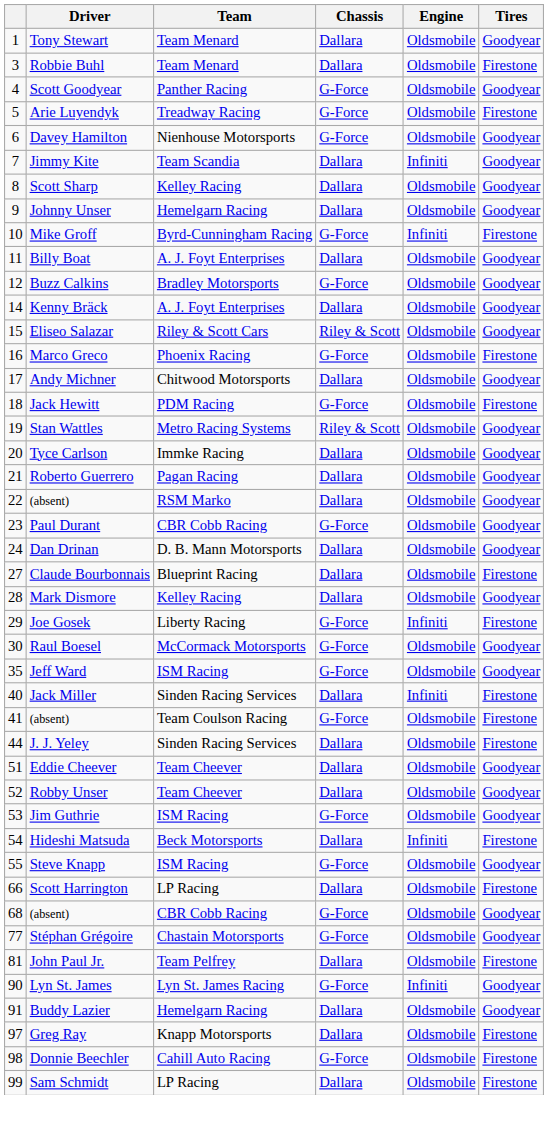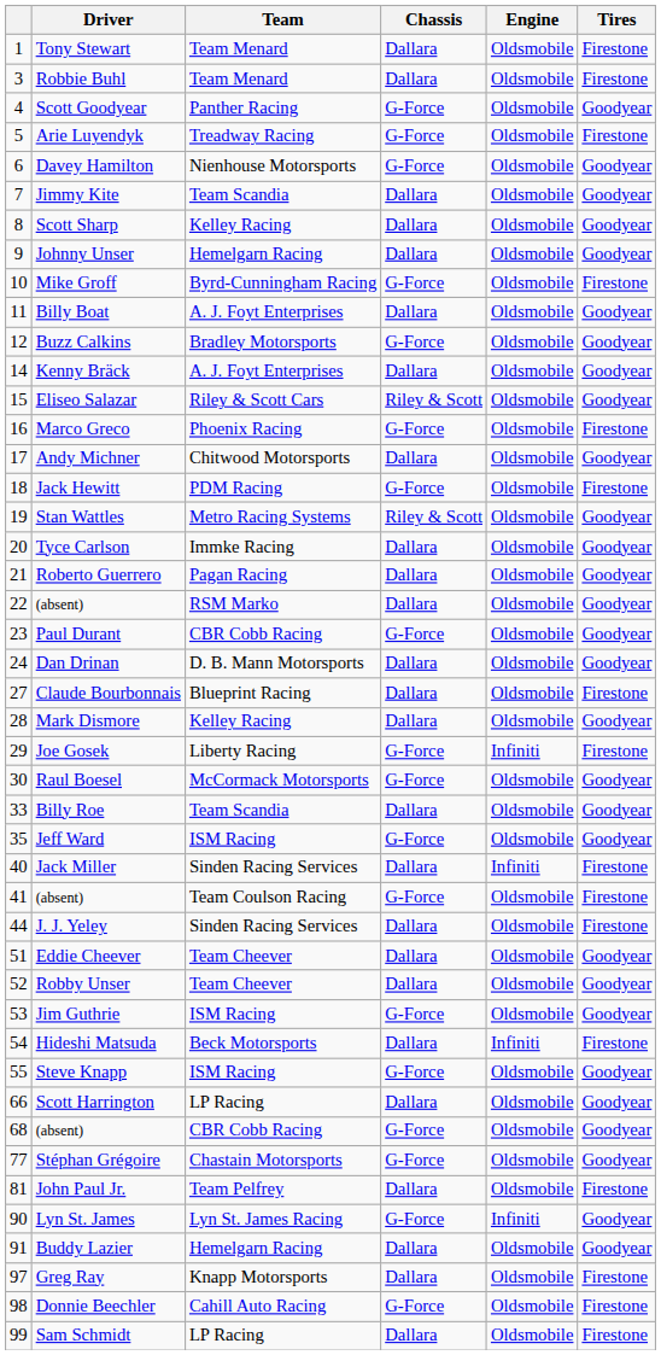 <table class="wikitable" style="font-size: 85%;">
 <tr>
 <th align="center"></th>
 <th>Driver</th>
 <th>Team</th>
 <th>Chassis</th>
 <th>Engine</th>
 <th>Tires</th>
 </tr>
 <tr>
 <td align="center">1</td>
 <td> <a href='#'>Tony Stewart</a></td>
 <td><a href='#'>Team Menard</a></td>
 <td><a href='#'>Dallara</a></td>
 <td><a href='#'>Oldsmobile</a></td>
-<td><a href='#'>Goodyear</a></td>
+<td><a href='#'>Firestone</a></td>
 </tr>
 <tr>
 <td align="center">3</td>
 <td> <a href='#'>Robbie Buhl</a></td>
 <td><a href='#'>Team Menard</a></td>
 <td><a href='#'>Dallara</a></td>
 <td><a href='#'>Oldsmobile</a></td>
 <td><a href='#'>Firestone</a></td>
 </tr>
 <tr>
 <td align="center">4</td>
 <td> <a href='#'>Scott Goodyear</a></td>
 <td><a href='#'>Panther Racing</a></td>
 <td><a href='#'>G-Force</a></td>
 <td><a href='#'>Oldsmobile</a></td>
 <td><a href='#'>Goodyear</a></td>
 </tr>
 <tr>
 <td align="center">5</td>
 <td> <a href='#'>Arie Luyendyk</a> </td>
 <td><a href='#'>Treadway Racing</a></td>
 <td><a href='#'>G-Force</a></td>
 <td><a href='#'>Oldsmobile</a></td>
 <td><a href='#'>Firestone</a></td>
 </tr>
 <tr>
 <td align="center">6</td>
 <td> <a href='#'>Davey Hamilton</a></td>
 <td>Nienhouse Motorsports</td>
 <td><a href='#'>G-Force</a></td>
 <td><a href='#'>Oldsmobile</a></td>
 <td><a href='#'>Goodyear</a></td>
 </tr>
 <tr>
 <td align="center">7</td>
 <td> <a href='#'>Jimmy Kite</a> </td>
 <td><a href='#'>Team Scandia</a></td>
 <td><a href='#'>Dallara</a></td>
-<td><a href='#'>Infiniti</a></td>
+<td><a href='#'>Oldsmobile</a></td>
 <td><a href='#'>Goodyear</a></td>
 </tr>
 <tr>
 <td align="center">8</td>
 <td> <a href='#'>Scott Sharp</a></td>
 <td><a href='#'>Kelley Racing</a></td>
 <td><a href='#'>Dallara</a></td>
 <td><a href='#'>Oldsmobile</a></td>
 <td><a href='#'>Goodyear</a></td>
 </tr>
 <tr>
 <td align="center">9</td>
 <td> <a href='#'>Johnny Unser</a></td>
 <td><a href='#'>Hemelgarn Racing</a></td>
 <td><a href='#'>Dallara</a></td>
 <td><a href='#'>Oldsmobile</a></td>
 <td><a href='#'>Goodyear</a></td>
 </tr>
 <tr>
 <td align="center">10</td>
 <td> <a href='#'>Mike Groff</a></td>
 <td><a href='#'>Byrd-Cunningham Racing</a></td>
 <td><a href='#'>G-Force</a></td>
-<td><a href='#'>Infiniti</a></td>
+<td><a href='#'>Oldsmobile</a></td>
 <td><a href='#'>Firestone</a></td>
 </tr>
 <tr>
 <td align="center">11</td>
 <td> <a href='#'>Billy Boat</a></td>
 <td><a href='#'>A. J. Foyt Enterprises</a></td>
 <td><a href='#'>Dallara</a></td>
 <td><a href='#'>Oldsmobile</a></td>
 <td><a href='#'>Goodyear</a></td>
 </tr>
 <tr>
 <td align="center">12</td>
 <td> <a href='#'>Buzz Calkins</a></td>
 <td><a href='#'>Bradley Motorsports</a></td>
 <td><a href='#'>G-Force</a></td>
 <td><a href='#'>Oldsmobile</a></td>
 <td><a href='#'>Goodyear</a></td>
 </tr>
 <tr>
 <td align="center">14</td>
 <td> <a href='#'>Kenny Bräck</a></td>
 <td><a href='#'>A. J. Foyt Enterprises</a></td>
 <td><a href='#'>Dallara</a></td>
 <td><a href='#'>Oldsmobile</a></td>
 <td><a href='#'>Goodyear</a></td>
 </tr>
 <tr>
 <td align="center">15</td>
 <td> <a href='#'>Eliseo Salazar</a></td>
 <td><a href='#'>Riley & Scott Cars</a></td>
 <td><a href='#'>Riley & Scott</a></td>
 <td><a href='#'>Oldsmobile</a></td>
 <td><a href='#'>Goodyear</a></td>
 </tr>
 <tr>
 <td align="center">16</td>
 <td> <a href='#'>Marco Greco</a></td>
 <td><a href='#'>Phoenix Racing</a></td>
 <td><a href='#'>G-Force</a></td>
 <td><a href='#'>Oldsmobile</a></td>
 <td><a href='#'>Firestone</a></td>
 </tr>
 <tr>
 <td align="center">17</td>
 <td> <a href='#'>Andy Michner</a> </td>
 <td>Chitwood Motorsports</td>
 <td><a href='#'>Dallara</a></td>
 <td><a href='#'>Oldsmobile</a></td>
 <td><a href='#'>Goodyear</a></td>
 </tr>
 <tr>
 <td align="center">18</td>
 <td> <a href='#'>Jack Hewitt</a> </td>
 <td><a href='#'>PDM Racing</a></td>
 <td><a href='#'>G-Force</a></td>
 <td><a href='#'>Oldsmobile</a></td>
 <td><a href='#'>Firestone</a></td>
 </tr>
 <tr>
 <td align="center">19</td>
 <td> <a href='#'>Stan Wattles</a> </td>
 <td><a href='#'>Metro Racing Systems</a></td>
 <td><a href='#'>Riley & Scott</a></td>
 <td><a href='#'>Oldsmobile</a></td>
 <td><a href='#'>Goodyear</a></td>
 </tr>
 <tr>
 <td align="center">20</td>
 <td> <a href='#'>Tyce Carlson</a></td>
 <td>Immke Racing</td>
 <td><a href='#'>Dallara</a></td>
 <td><a href='#'>Oldsmobile</a></td>
 <td><a href='#'>Goodyear</a></td>
 </tr>
 <tr>
 <td align="center">21</td>
 <td> <a href='#'>Roberto Guerrero</a></td>
 <td><a href='#'>Pagan Racing</a></td>
 <td><a href='#'>Dallara</a></td>
 <td><a href='#'>Oldsmobile</a></td>
 <td><a href='#'>Goodyear</a></td>
 </tr>
 <tr>
 <td align="center">22</td>
 <td><small>(absent)</small></td>
 <td><a href='#'>RSM Marko</a></td>
 <td><a href='#'>Dallara</a></td>
 <td><a href='#'>Oldsmobile</a></td>
 <td><a href='#'>Goodyear</a></td>
 </tr>
 <tr>
 <td align="center">23</td>
 <td> <a href='#'>Paul Durant</a></td>
 <td><a href='#'>CBR Cobb Racing</a></td>
 <td><a href='#'>G-Force</a></td>
 <td><a href='#'>Oldsmobile</a></td>
 <td><a href='#'>Goodyear</a></td>
 </tr>
 <tr>
 <td align="center">24</td>
 <td> <a href='#'>Dan Drinan</a> </td>
 <td>D. B. Mann Motorsports</td>
 <td><a href='#'>Dallara</a></td>
 <td><a href='#'>Oldsmobile</a></td>
 <td><a href='#'>Goodyear</a></td>
 </tr>
 <tr>
 <td align="center">27</td>
 <td> <a href='#'>Claude Bourbonnais</a></td>
 <td>Blueprint Racing</td>
 <td><a href='#'>Dallara</a></td>
 <td><a href='#'>Oldsmobile</a></td>
 <td><a href='#'>Firestone</a></td>
 </tr>
 <tr>
 <td align="center">28</td>
 <td> <a href='#'>Mark Dismore</a></td>
 <td><a href='#'>Kelley Racing</a></td>
 <td><a href='#'>Dallara</a></td>
 <td><a href='#'>Oldsmobile</a></td>
 <td><a href='#'>Goodyear</a></td>
 </tr>
 <tr>
 <td align="center">29</td>
 <td> <a href='#'>Joe Gosek</a></td>
 <td>Liberty Racing</td>
 <td><a href='#'>G-Force</a></td>
 <td><a href='#'>Infiniti</a></td>
 <td><a href='#'>Firestone</a></td>
 </tr>
 <tr>
 <td align="center">30</td>
 <td> <a href='#'>Raul Boesel</a></td>
 <td><a href='#'>McCormack Motorsports</a></td>
 <td><a href='#'>G-Force</a></td>
 <td><a href='#'>Oldsmobile</a></td>
 <td><a href='#'>Goodyear</a></td>
 </tr>
 <tr>
+<td align="center">33</td>
+<td> <a href='#'>Billy Roe</a></td>
+<td><a href='#'>Team Scandia</a></td>
+<td><a href='#'>Dallara</a></td>
+<td><a href='#'>Oldsmobile</a></td>
+<td><a href='#'>Goodyear</a></td>
+</tr>
+<tr>
 <td align="center">35</td>
 <td> <a href='#'>Jeff Ward</a></td>
 <td><a href='#'>ISM Racing</a></td>
 <td><a href='#'>G-Force</a></td>
 <td><a href='#'>Oldsmobile</a></td>
 <td><a href='#'>Goodyear</a></td>
 </tr>
 <tr>
 <td align="center">40</td>
 <td> <a href='#'>Jack Miller</a></td>
 <td>Sinden Racing Services</td>
 <td><a href='#'>Dallara</a></td>
 <td><a href='#'>Infiniti</a></td>
 <td><a href='#'>Firestone</a></td>
 </tr>
 <tr>
 <td align="center">41</td>
 <td><small>(absent)</small></td>
 <td>Team Coulson Racing</td>
 <td><a href='#'>G-Force</a></td>
 <td><a href='#'>Oldsmobile</a></td>
 <td><a href='#'>Firestone</a></td>
 </tr>
 <tr>
 <td align="center">44</td>
 <td> <a href='#'>J. J. Yeley</a> </td>
 <td>Sinden Racing Services</td>
 <td><a href='#'>Dallara</a></td>
 <td><a href='#'>Oldsmobile</a></td>
 <td><a href='#'>Firestone</a></td>
 </tr>
 <tr>
 <td align="center">51</td>
 <td> <a href='#'>Eddie Cheever</a></td>
 <td><a href='#'>Team Cheever</a></td>
 <td><a href='#'>Dallara</a></td>
 <td><a href='#'>Oldsmobile</a></td>
 <td><a href='#'>Goodyear</a></td>
 </tr>
 <tr>
 <td align="center">52</td>
 <td> <a href='#'>Robby Unser</a> </td>
 <td><a href='#'>Team Cheever</a></td>
 <td><a href='#'>Dallara</a></td>
 <td><a href='#'>Oldsmobile</a></td>
 <td><a href='#'>Goodyear</a></td>
 </tr>
 <tr>
 <td align="center">53</td>
 <td> <a href='#'>Jim Guthrie</a></td>
 <td><a href='#'>ISM Racing</a></td>
 <td><a href='#'>G-Force</a></td>
 <td><a href='#'>Oldsmobile</a></td>
 <td><a href='#'>Goodyear</a></td>
 </tr>
 <tr>
 <td align="center">54</td>
 <td> <a href='#'>Hideshi Matsuda</a></td>
 <td><a href='#'>Beck Motorsports</a></td>
 <td><a href='#'>Dallara</a></td>
 <td><a href='#'>Infiniti</a></td>
 <td><a href='#'>Firestone</a></td>
 </tr>
 <tr>
 <td align="center">55</td>
 <td> <a href='#'>Steve Knapp</a> </td>
 <td><a href='#'>ISM Racing</a></td>
 <td><a href='#'>G-Force</a></td>
 <td><a href='#'>Oldsmobile</a></td>
 <td><a href='#'>Goodyear</a></td>
 </tr>
 <tr>
 <td align="center">66</td>
 <td> <a href='#'>Scott Harrington</a></td>
 <td>LP Racing</td>
 <td><a href='#'>Dallara</a></td>
 <td><a href='#'>Oldsmobile</a></td>
-<td><a href='#'>Firestone</a></td>
+<td><a href='#'>Goodyear</a></td>
 </tr>
 <tr>
 <td align="center">68</td>
 <td><small>(absent)</small></td>
 <td><a href='#'>CBR Cobb Racing</a></td>
 <td><a href='#'>G-Force</a></td>
 <td><a href='#'>Oldsmobile</a></td>
 <td><a href='#'>Goodyear</a></td>
 </tr>
 <tr>
 <td align="center">77</td>
 <td> <a href='#'>Stéphan Grégoire</a></td>
 <td><a href='#'>Chastain Motorsports</a></td>
 <td><a href='#'>G-Force</a></td>
 <td><a href='#'>Oldsmobile</a></td>
 <td><a href='#'>Goodyear</a></td>
 </tr>
 <tr>
 <td align="center">81</td>
 <td> <a href='#'>John Paul Jr.</a></td>
 <td><a href='#'>Team Pelfrey</a></td>
 <td><a href='#'>Dallara</a></td>
 <td><a href='#'>Oldsmobile</a></td>
 <td><a href='#'>Firestone</a></td>
 </tr>
 <tr>
 <td align="center">90</td>
 <td> <a href='#'>Lyn St. James</a></td>
 <td><a href='#'>Lyn St. James Racing</a></td>
 <td><a href='#'>G-Force</a></td>
 <td><a href='#'>Infiniti</a></td>
 <td><a href='#'>Goodyear</a></td>
 </tr>
 <tr>
 <td align="center">91</td>
 <td> <a href='#'>Buddy Lazier</a> </td>
 <td><a href='#'>Hemelgarn Racing</a></td>
 <td><a href='#'>Dallara</a></td>
 <td><a href='#'>Oldsmobile</a></td>
 <td><a href='#'>Goodyear</a></td>
 </tr>
 <tr>
 <td align="center">97</td>
 <td> <a href='#'>Greg Ray</a></td>
 <td>Knapp Motorsports</td>
 <td><a href='#'>Dallara</a></td>
 <td><a href='#'>Oldsmobile</a></td>
 <td><a href='#'>Firestone</a></td>
 </tr>
 <tr>
 <td align="center">98</td>
 <td> <a href='#'>Donnie Beechler</a> </td>
 <td><a href='#'>Cahill Auto Racing</a></td>
 <td><a href='#'>G-Force</a></td>
 <td><a href='#'>Oldsmobile</a></td>
 <td><a href='#'>Firestone</a></td>
 </tr>
 <tr>
 <td align="center">99</td>
 <td> <a href='#'>Sam Schmidt</a></td>
 <td>LP Racing</td>
 <td><a href='#'>Dallara</a></td>
 <td><a href='#'>Oldsmobile</a></td>
 <td><a href='#'>Firestone</a></td>
 </tr>
 </table>
